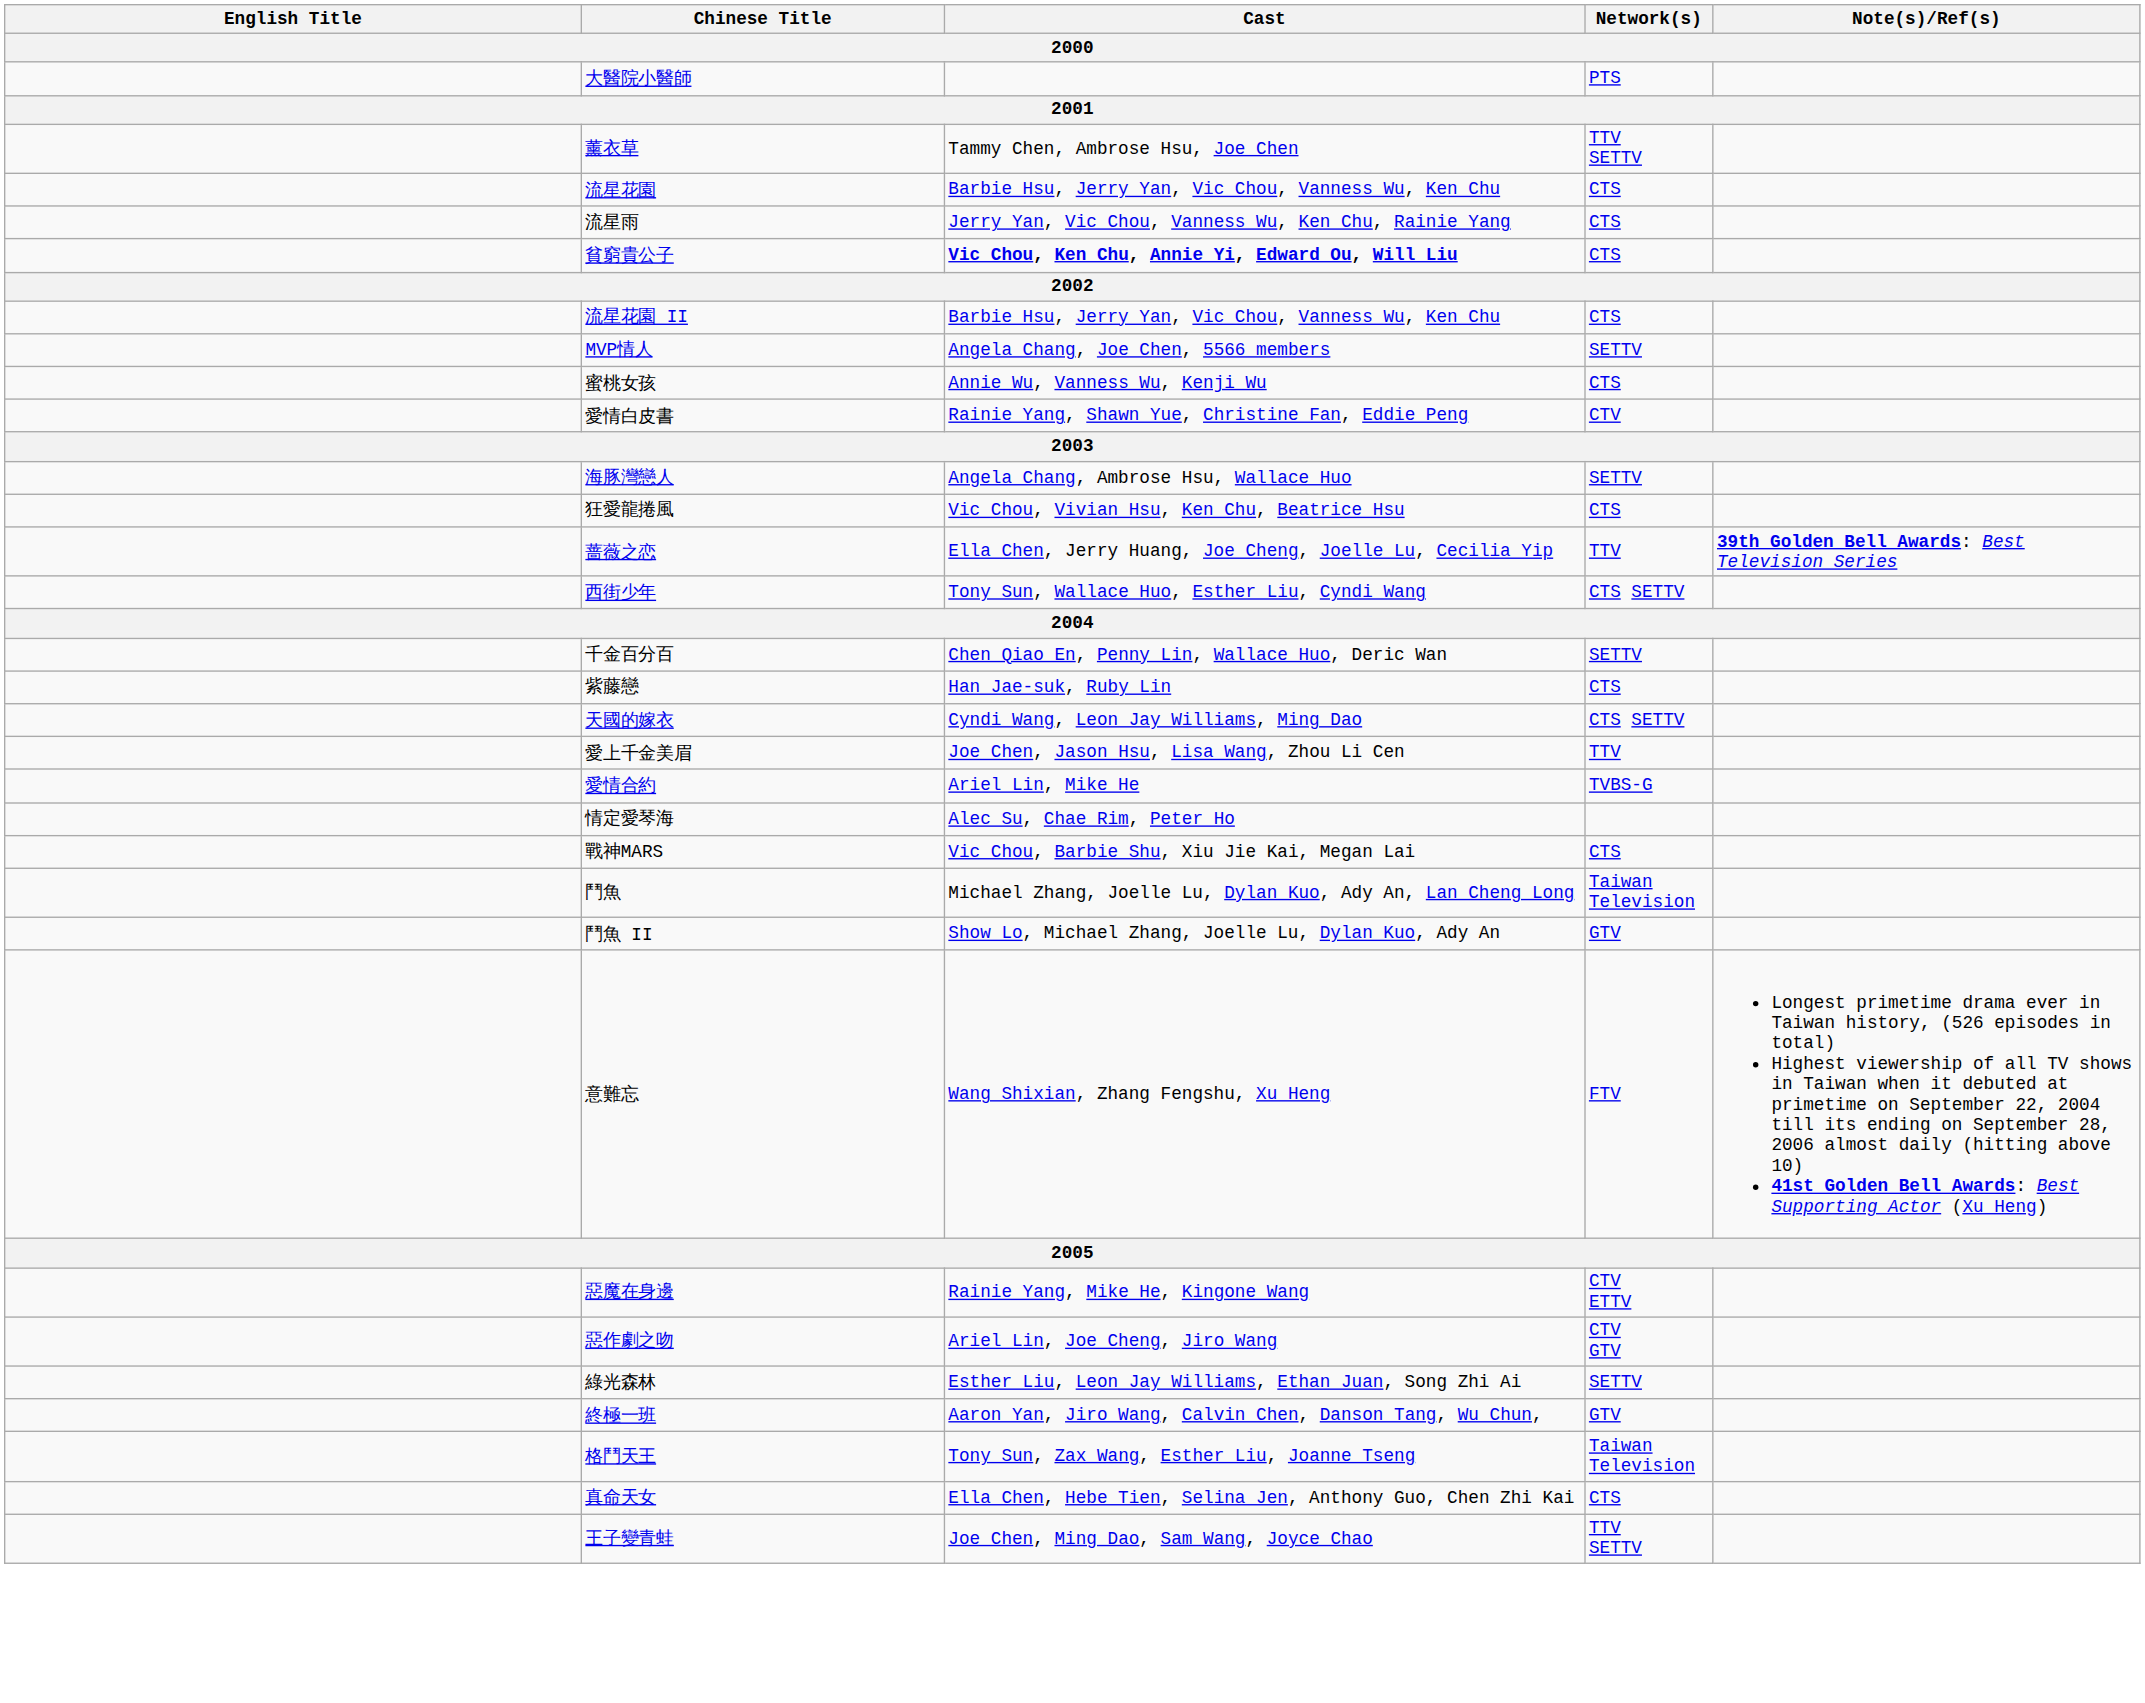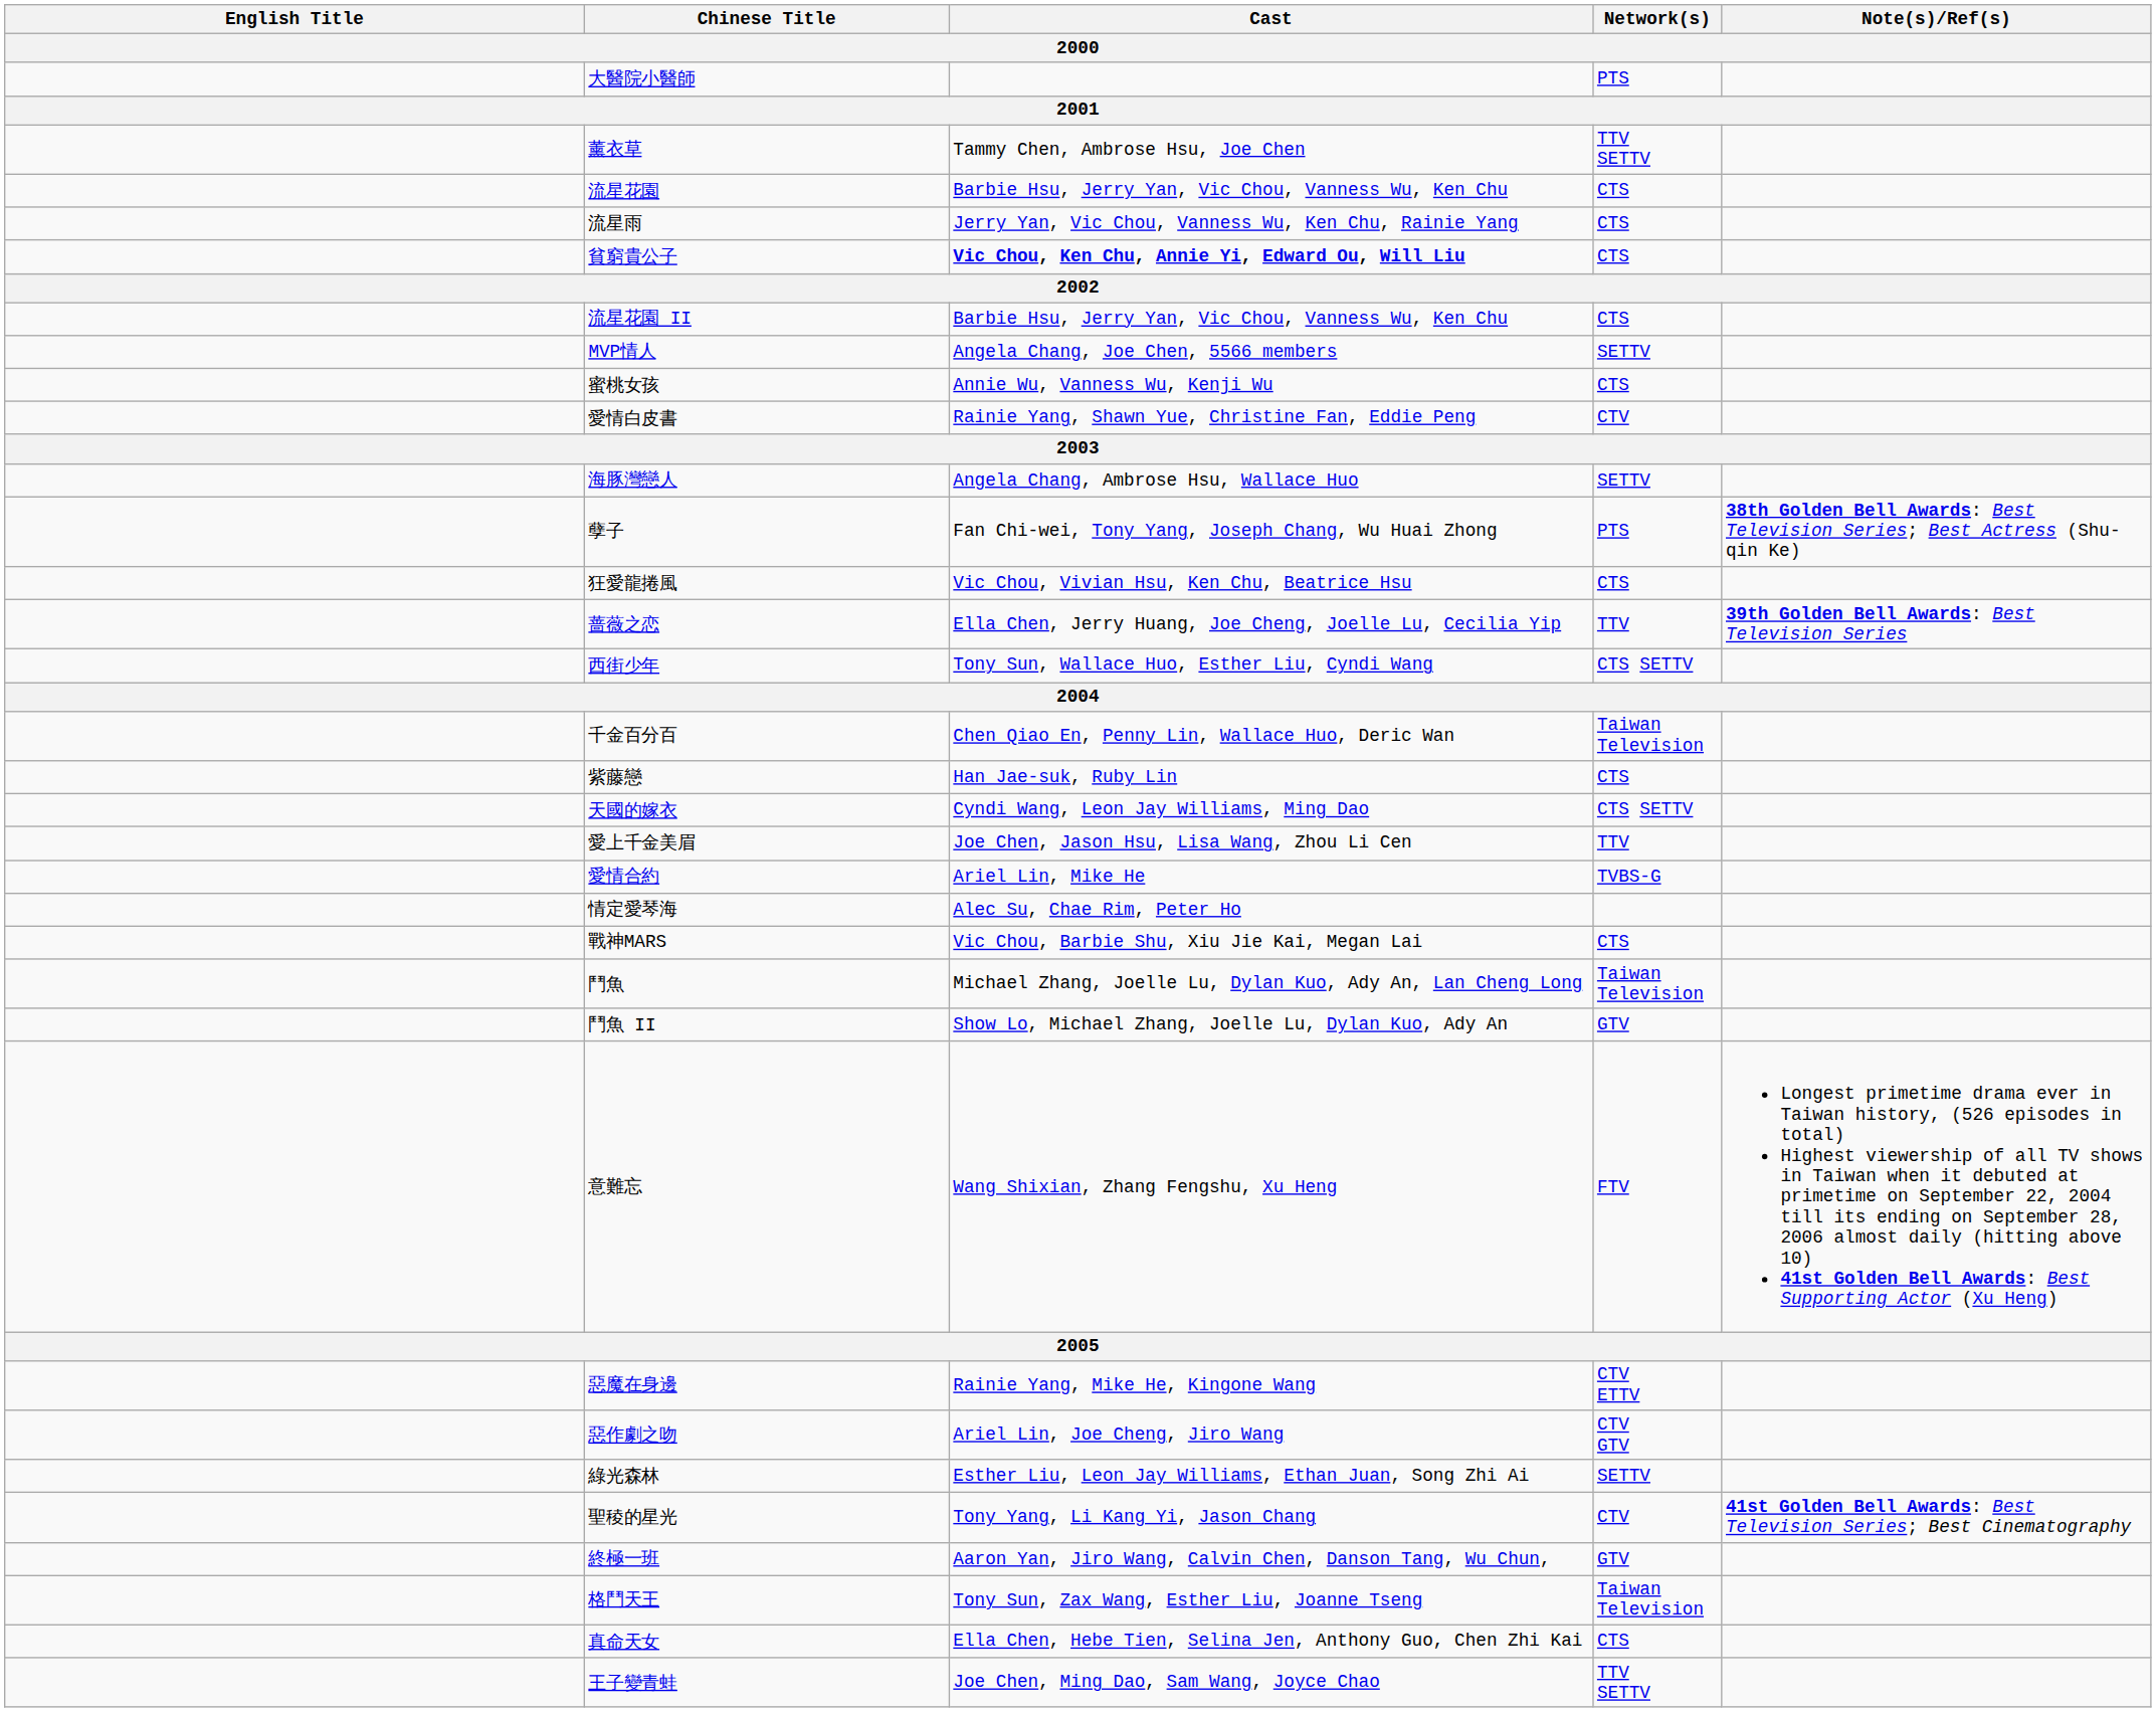 <table class="wikitable">
 <tr>
 <th width="27%">English Title</th>
 <th width="17%">Chinese Title</th>
 <th width="30%">Cast</th>
 <th width="6%">Network(s)</th>
 <th width="22%">Note(s)/Ref(s)</th>
 </tr>
 <tr>
 <th colspan=5 style="text-align:center" style="background: LightSteelBlue;">2000</th>
 </tr>
 <tr>
 <td></td>
 <td><a href='#'>大醫院小醫師</a></td>
 <td></td>
 <td><a href='#'>PTS</a></td>
 <td align=center></td>
 </tr>
 <tr>
 <th colspan=5 style="text-align:center" style="background: LightSteelBlue;">2001</th>
 </tr>
 <tr>
 <td></td>
 <td><a href='#'>薰衣草</a></td>
 <td>Tammy Chen, Ambrose Hsu, <a href='#'>Joe Chen</a></td>
 <td><a href='#'>TTV</a><br><a href='#'>SETTV</a></td>
 <td></td>
 </tr>
 <tr>
 <td></td>
 <td><a href='#'>流星花園</a></td>
 <td><a href='#'>Barbie Hsu</a>, <a href='#'>Jerry Yan</a>, <a href='#'>Vic Chou</a>, <a href='#'>Vanness Wu</a>, <a href='#'>Ken Chu</a></td>
 <td><a href='#'>CTS</a></td>
 <td></td>
 </tr>
 <tr>
 <td></td>
 <td>流星雨</td>
 <td><a href='#'>Jerry Yan</a>, <a href='#'>Vic Chou</a>, <a href='#'>Vanness Wu</a>, <a href='#'>Ken Chu</a>, <a href='#'>Rainie Yang</a></td>
 <td><a href='#'>CTS</a></td>
 <td></td>
 </tr>
 <tr>
 <td></td>
 <td><a href='#'>貧窮貴公子</a></td>
 <td><strong><a href='#'>Vic Chou</a>, <a href='#'>Ken Chu</a>, <a href='#'>Annie Yi</a>, <a href='#'>Edward Ou</a>, <a href='#'>Will Liu</a></strong></td>
 <td><a href='#'>CTS</a></td>
 <td></td>
 </tr>
 <tr>
 <th colspan=5 style="text-align:center" style="background: LightSteelBlue;">2002</th>
 </tr>
 <tr>
 <td></td>
 <td><a href='#'>流星花園 II</a></td>
 <td><a href='#'>Barbie Hsu</a>, <a href='#'>Jerry Yan</a>, <a href='#'>Vic Chou</a>, <a href='#'>Vanness Wu</a>, <a href='#'>Ken Chu</a></td>
 <td><a href='#'>CTS</a></td>
 <td></td>
 </tr>
 <tr>
 <td></td>
 <td><a href='#'>MVP情人</a></td>
 <td><a href='#'>Angela Chang</a>, <a href='#'>Joe Chen</a>, <a href='#'>5566 members</a></td>
 <td><a href='#'>SETTV</a></td>
 <td></td>
 </tr>
 <tr>
 <td></td>
 <td>蜜桃女孩</td>
 <td><a href='#'>Annie Wu</a>, <a href='#'>Vanness Wu</a>, <a href='#'>Kenji Wu</a></td>
 <td><a href='#'>CTS</a></td>
 <td></td>
 </tr>
 <tr>
 <td></td>
 <td>愛情白皮書</td>
 <td><a href='#'>Rainie Yang</a>, <a href='#'>Shawn Yue</a>, <a href='#'>Christine Fan</a>, <a href='#'>Eddie Peng</a></td>
 <td><a href='#'>CTV</a></td>
 <td></td>
 </tr>
 <tr>
 <th colspan=5 style="text-align:center" style="background: LightSteelBlue;">2003</th>
 </tr>
 <tr>
 <td></td>
 <td><a href='#'>海豚灣戀人</a></td>
 <td><a href='#'>Angela Chang</a>, Ambrose Hsu, <a href='#'>Wallace Huo</a></td>
 <td><a href='#'>SETTV</a></td>
 <td></td>
 </tr>
 <tr>
 <td></td>
+<td>孽子</td>
+<td>Fan Chi-wei, <a href='#'>Tony Yang</a>, <a href='#'>Joseph Chang</a>, Wu Huai Zhong</td>
+<td><a href='#'>PTS</a></td>
+<td><strong><a href='#'>38th Golden Bell Awards</a></strong>: <em><a href='#'>Best Television Series</a></em>; <em><a href='#'>Best Actress</a></em> (Shu-qin Ke)</td>
+</tr>
+<tr>
+<td></td>
 <td>狂愛龍捲風</td>
 <td><a href='#'>Vic Chou</a>, <a href='#'>Vivian Hsu</a>, <a href='#'>Ken Chu</a>, <a href='#'>Beatrice Hsu</a></td>
 <td><a href='#'>CTS</a></td>
 <td></td>
 </tr>
 <tr>
 <td></td>
 <td><a href='#'>蔷薇之恋</a></td>
 <td><a href='#'>Ella Chen</a>, Jerry Huang, <a href='#'>Joe Cheng</a>, <a href='#'>Joelle Lu</a>, <a href='#'>Cecilia Yip</a></td>
 <td><a href='#'>TTV</a></td>
 <td><strong><a href='#'>39th Golden Bell Awards</a></strong>: <em><a href='#'>Best Television Series</a></em></td>
 </tr>
 <tr>
 <td></td>
 <td><a href='#'>西街少年</a></td>
 <td><a href='#'>Tony Sun</a>, <a href='#'>Wallace Huo</a>, <a href='#'>Esther Liu</a>, <a href='#'>Cyndi Wang</a></td>
 <td><a href='#'>CTS</a> <a href='#'>SETTV</a></td>
 <td></td>
 </tr>
 <tr>
 <th colspan=5 style="text-align:center" style="background: LightSteelBlue;">2004</th>
 </tr>
 <tr>
 <td></td>
 <td>千金百分百</td>
 <td><a href='#'>Chen Qiao En</a>, <a href='#'>Penny Lin</a>, <a href='#'>Wallace Huo</a>, Deric Wan</td>
-<td><a href='#'>SETTV</a></td>
+<td><a href='#'>Taiwan Television</a></td>
 <td></td>
 </tr>
 <tr>
 <td></td>
 <td>紫藤戀</td>
 <td><a href='#'>Han Jae-suk</a>, <a href='#'>Ruby Lin</a></td>
 <td><a href='#'>CTS</a></td>
 <td align=center></td>
 </tr>
 <tr>
 <td></td>
 <td><a href='#'>天國的嫁衣</a></td>
 <td><a href='#'>Cyndi Wang</a>, <a href='#'>Leon Jay Williams</a>, <a href='#'>Ming Dao</a></td>
 <td><a href='#'>CTS</a> <a href='#'>SETTV</a></td>
 <td></td>
 </tr>
 <tr>
 <td></td>
 <td>愛上千金美眉</td>
 <td><a href='#'>Joe Chen</a>, <a href='#'>Jason Hsu</a>, <a href='#'>Lisa Wang</a>, Zhou Li Cen</td>
 <td><a href='#'>TTV</a></td>
 <td></td>
 </tr>
 <tr>
 <td></td>
 <td><a href='#'>愛情合約</a></td>
 <td><a href='#'>Ariel Lin</a>, <a href='#'>Mike He</a></td>
 <td><a href='#'>TVBS-G</a></td>
 <td></td>
 </tr>
 <tr>
 <td></td>
 <td>情定愛琴海</td>
 <td><a href='#'>Alec Su</a>, <a href='#'>Chae Rim</a>, <a href='#'>Peter Ho</a></td>
 <td></td>
 <td></td>
 </tr>
 <tr>
 <td></td>
 <td>戰神MARS</td>
 <td><a href='#'>Vic Chou</a>, <a href='#'>Barbie Shu</a>, Xiu Jie Kai, Megan Lai</td>
 <td><a href='#'>CTS</a></td>
 <td></td>
 </tr>
 <tr>
 <td></td>
 <td>鬥魚</td>
 <td>Michael Zhang, Joelle Lu, <a href='#'>Dylan Kuo</a>, Ady An, <a href='#'>Lan Cheng Long</a></td>
 <td><a href='#'>Taiwan Television</a></td>
 <td></td>
 </tr>
 <tr>
 <td></td>
 <td>鬥魚 II</td>
 <td><a href='#'>Show Lo</a>, Michael Zhang, Joelle Lu, <a href='#'>Dylan Kuo</a>, Ady An</td>
 <td><a href='#'>GTV</a></td>
 <td></td>
 </tr>
 <tr>
 <td></td>
 <td>意難忘</td>
 <td><a href='#'>Wang Shixian</a>, Zhang Fengshu, <a href='#'>Xu Heng</a></td>
 <td><a href='#'>FTV</a></td>
 <td><br><ul><li>Longest primetime drama ever in Taiwan history, (526 episodes in total)</li><li>Highest viewership of all TV shows in Taiwan when it debuted at primetime on September 22, 2004 till its ending on September 28, 2006 almost daily (hitting above 10)</li><li><strong><a href='#'>41st Golden Bell Awards</a></strong>: <em><a href='#'>Best Supporting Actor</a></em> (<a href='#'>Xu Heng</a>)</li></ul></td>
 </tr>
 <tr>
 <th colspan=5 style="text-align:center" style="background: LightSteelBlue;">2005</th>
 </tr>
 <tr>
 <td></td>
 <td><a href='#'>惡魔在身邊</a></td>
 <td><a href='#'>Rainie Yang</a>, <a href='#'>Mike He</a>, <a href='#'>Kingone Wang</a></td>
 <td><a href='#'>CTV</a><br><a href='#'>ETTV</a></td>
 <td></td>
 </tr>
 <tr>
 <td></td>
 <td><a href='#'>惡作劇之吻</a></td>
 <td><a href='#'>Ariel Lin</a>, <a href='#'>Joe Cheng</a>, <a href='#'>Jiro Wang</a></td>
 <td><a href='#'>CTV</a><br><a href='#'>GTV</a></td>
 <td></td>
 </tr>
 <tr>
 <td></td>
 <td>綠光森林</td>
 <td><a href='#'>Esther Liu</a>, <a href='#'>Leon Jay Williams</a>, <a href='#'>Ethan Juan</a>, Song Zhi Ai</td>
 <td><a href='#'>SETTV</a></td>
 <td></td>
 </tr>
 <tr>
 <td></td>
+<td>聖稜的星光</td>
+<td><a href='#'>Tony Yang</a>, <a href='#'>Li Kang Yi</a>, <a href='#'>Jason Chang</a></td>
+<td><a href='#'>CTV</a></td>
+<td><strong><a href='#'>41st Golden Bell Awards</a></strong>: <em><a href='#'>Best Television Series</a></em>; <em>Best Cinematography</em></td>
+</tr>
+<tr>
+<td></td>
 <td><a href='#'>終極一班</a></td>
 <td><a href='#'>Aaron Yan</a>, <a href='#'>Jiro Wang</a>, <a href='#'>Calvin Chen</a>, <a href='#'>Danson Tang</a>, <a href='#'>Wu Chun</a>,</td>
 <td><a href='#'>GTV</a></td>
 <td></td>
 </tr>
 <tr>
 <td></td>
 <td><a href='#'>格鬥天王</a></td>
 <td><a href='#'>Tony Sun</a>, <a href='#'>Zax Wang</a>, <a href='#'>Esther Liu</a>, <a href='#'>Joanne Tseng</a></td>
 <td><a href='#'>Taiwan Television</a></td>
 <td></td>
 </tr>
 <tr>
 <td></td>
 <td><a href='#'>真命天女</a></td>
 <td><a href='#'>Ella Chen</a>, <a href='#'>Hebe Tien</a>, <a href='#'>Selina Jen</a>, Anthony Guo, Chen Zhi Kai</td>
 <td><a href='#'>CTS</a></td>
 <td></td>
 </tr>
 <tr>
 <td></td>
 <td><a href='#'>王子變青蛙</a></td>
 <td><a href='#'>Joe Chen</a>, <a href='#'>Ming Dao</a>, <a href='#'>Sam Wang</a>, <a href='#'>Joyce Chao</a></td>
 <td><a href='#'>TTV</a><br><a href='#'>SETTV</a></td>
 <td></td>
 </tr>
 </table>
